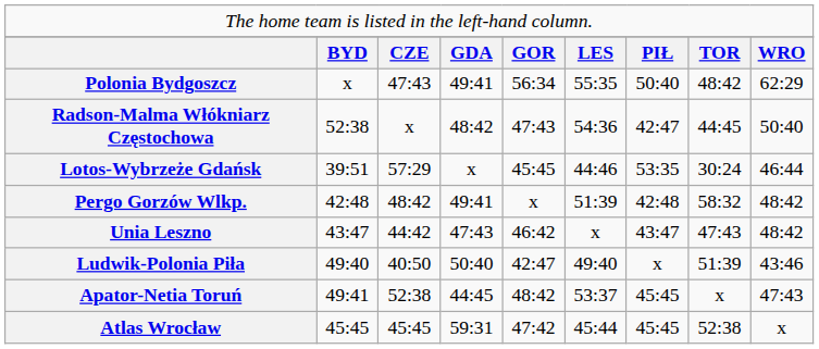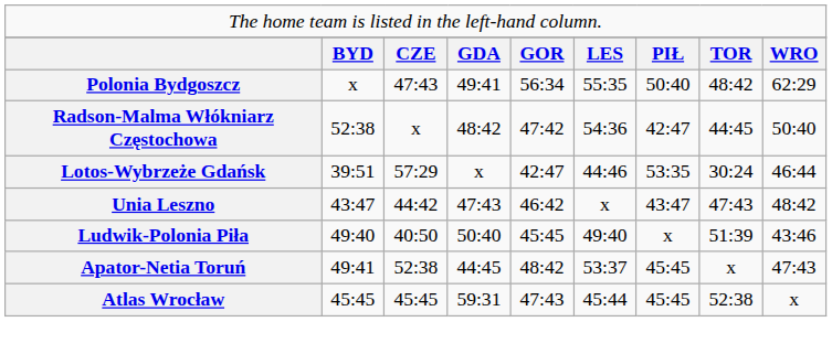 <table align="center" cellspacing="0" cellpadding="3" style="background-color: #f9f9f9; font-size: 90%; text-align: center" class="wikitable">
 <tr>
 <td colspan=9><em>The home team is listed in the left-hand column.</em></td>
 </tr>
 <tr>
 </tr>
 <tr style="background:#F0F0F0;">
 <th align="left"> </th>
 <th width=40px><a href='#'>BYD</a></th>
 <th width=40px><a href='#'>CZE</a></th>
 <th width=40px><a href='#'>GDA</a></th>
 <th width=40px><a href='#'>GOR</a></th>
 <th width=40px><a href='#'>LES</a></th>
 <th width=40px><a href='#'>PIŁ</a></th>
 <th width=40px><a href='#'>TOR</a></th>
 <th width=40px><a href='#'>WRO</a></th>
 </tr>
 <tr>
 <th><a href='#'>Polonia Bydgoszcz</a></th>
 <td>x</td>
 <td>47:43</td>
 <td>49:41</td>
 <td>56:34</td>
 <td>55:35</td>
 <td>50:40</td>
 <td>48:42</td>
 <td>62:29</td>
 </tr>
 <tr>
 <th><a href='#'>Radson-Malma Włókniarz Częstochowa</a></th>
 <td>52:38</td>
 <td>x</td>
 <td>48:42</td>
-<td>47:43</td>
+<td>47:42</td>
 <td>54:36</td>
 <td>42:47</td>
 <td>44:45</td>
 <td>50:40</td>
 </tr>
 <tr>
 <th><a href='#'>Lotos-Wybrzeże Gdańsk</a></th>
 <td>39:51</td>
 <td>57:29</td>
 <td>x</td>
-<td>45:45</td>
+<td>42:47</td>
 <td>44:46</td>
 <td>53:35</td>
 <td>30:24</td>
 <td>46:44</td>
-</tr>
-<tr>
-<th><a href='#'>Pergo Gorzów Wlkp.</a></th>
-<td>42:48</td>
-<td>48:42</td>
-<td>49:41</td>
-<td>x</td>
-<td>51:39</td>
-<td>42:48</td>
-<td>58:32</td>
-<td>48:42</td>
 </tr>
 <tr>
 <th><a href='#'>Unia Leszno</a></th>
 <td>43:47</td>
 <td>44:42</td>
 <td>47:43</td>
 <td>46:42</td>
 <td>x</td>
 <td>43:47</td>
 <td>47:43</td>
 <td>48:42</td>
 </tr>
 <tr>
 <th><a href='#'>Ludwik-Polonia Piła</a></th>
 <td>49:40</td>
 <td>40:50</td>
 <td>50:40</td>
-<td>42:47</td>
+<td>45:45</td>
 <td>49:40</td>
 <td>x</td>
 <td>51:39</td>
 <td>43:46</td>
 </tr>
 <tr>
 <th><a href='#'>Apator-Netia Toruń</a></th>
 <td>49:41</td>
 <td>52:38</td>
 <td>44:45</td>
 <td>48:42</td>
 <td>53:37</td>
 <td>45:45</td>
 <td>x</td>
 <td>47:43</td>
 </tr>
 <tr>
 <th><a href='#'>Atlas Wrocław</a></th>
 <td>45:45</td>
 <td>45:45</td>
 <td>59:31</td>
-<td>47:42</td>
+<td>47:43</td>
 <td>45:44</td>
 <td>45:45</td>
 <td>52:38</td>
 <td>x</td>
 </tr>
 </table>
